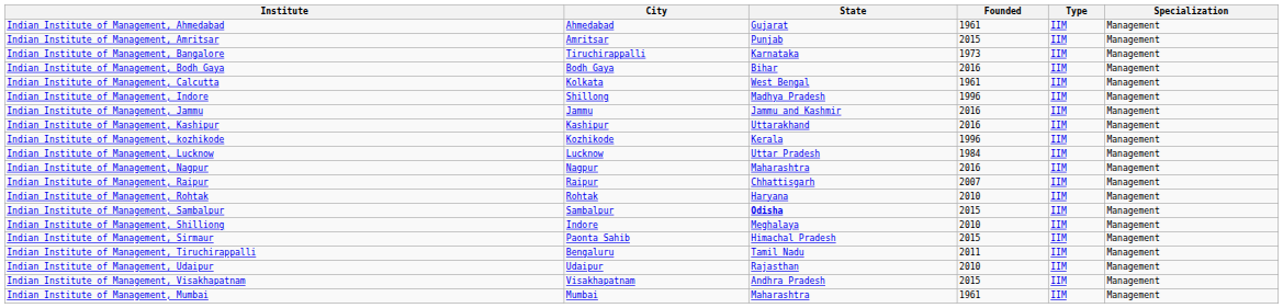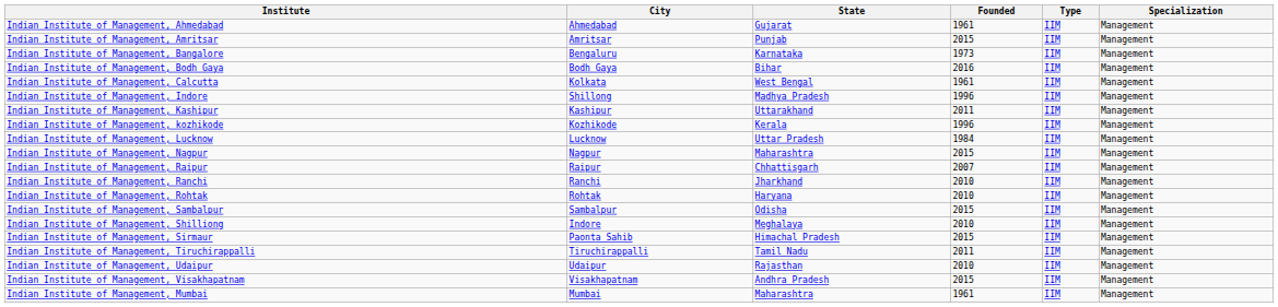 <table class="wikitable sortable" style="width:90%; font-size:95%">
 <tr align=center>
 <th>Institute</th>
 <th>City</th>
 <th>State</th>
 <th>Founded</th>
 <th>Type</th>
 <th>Specialization</th>
 </tr>
 <tr>
 <td><a href='#'>Indian Institute of Management, Ahmedabad</a></td>
 <td><a href='#'>Ahmedabad</a></td>
 <td><a href='#'>Gujarat</a></td>
 <td>1961</td>
 <td><a href='#'>IIM</a></td>
 <td>Management</td>
 </tr>
 <tr>
 <td><a href='#'>Indian Institute of Management, Amritsar</a></td>
 <td><a href='#'>Amritsar</a></td>
 <td><a href='#'>Punjab</a></td>
 <td>2015</td>
 <td><a href='#'>IIM</a></td>
 <td>Management</td>
 </tr>
 <tr>
 <td><a href='#'>Indian Institute of Management, Bangalore</a></td>
-<td><a href='#'>Tiruchirappalli</a></td>
+<td><a href='#'>Bengaluru</a></td>
 <td><a href='#'>Karnataka</a></td>
 <td>1973</td>
 <td><a href='#'>IIM</a></td>
 <td>Management</td>
 </tr>
 <tr>
 <td><a href='#'>Indian Institute of Management, Bodh Gaya</a></td>
 <td><a href='#'>Bodh Gaya</a></td>
 <td><a href='#'>Bihar</a></td>
 <td>2016</td>
 <td><a href='#'>IIM</a></td>
 <td>Management</td>
 </tr>
 <tr>
 <td><a href='#'>Indian Institute of Management, Calcutta</a></td>
 <td><a href='#'>Kolkata</a></td>
 <td><a href='#'>West Bengal</a></td>
 <td>1961</td>
 <td><a href='#'>IIM</a></td>
 <td>Management</td>
 </tr>
 <tr>
 <td><a href='#'>Indian Institute of Management, Indore</a></td>
 <td><a href='#'>Shillong</a></td>
 <td><a href='#'>Madhya Pradesh</a></td>
 <td>1996</td>
 <td><a href='#'>IIM</a></td>
 <td>Management</td>
 </tr>
 <tr>
-<td><a href='#'>Indian Institute of Management, Jammu</a></td>
-<td><a href='#'>Jammu</a></td>
-<td><a href='#'>Jammu and Kashmir</a></td>
-<td>2016</td>
-<td><a href='#'>IIM</a></td>
-<td>Management</td>
-</tr>
-<tr>
 <td><a href='#'>Indian Institute of Management, Kashipur</a></td>
 <td><a href='#'>Kashipur</a></td>
 <td><a href='#'>Uttarakhand</a></td>
-<td>2016</td>
+<td>2011</td>
 <td><a href='#'>IIM</a></td>
 <td>Management</td>
 </tr>
 <tr>
 <td><a href='#'>Indian Institute of Management, kozhikode</a></td>
 <td><a href='#'>Kozhikode</a></td>
 <td><a href='#'>Kerala</a></td>
 <td>1996</td>
 <td><a href='#'>IIM</a></td>
 <td>Management</td>
 </tr>
 <tr>
 <td><a href='#'>Indian Institute of Management, Lucknow</a></td>
 <td><a href='#'>Lucknow</a></td>
 <td><a href='#'>Uttar Pradesh</a></td>
 <td>1984</td>
 <td><a href='#'>IIM</a></td>
 <td>Management</td>
 </tr>
 <tr>
 <td><a href='#'>Indian Institute of Management, Nagpur</a></td>
 <td><a href='#'>Nagpur</a></td>
 <td><a href='#'>Maharashtra</a></td>
-<td>2016</td>
+<td>2015</td>
 <td><a href='#'>IIM</a></td>
 <td>Management</td>
 </tr>
 <tr>
 <td><a href='#'>Indian Institute of Management, Raipur</a></td>
 <td><a href='#'>Raipur</a></td>
 <td><a href='#'>Chhattisgarh</a></td>
 <td>2007</td>
+<td><a href='#'>IIM</a></td>
+<td>Management</td>
+</tr>
+<tr>
+<td><a href='#'>Indian Institute of Management, Ranchi</a></td>
+<td><a href='#'>Ranchi</a></td>
+<td><a href='#'>Jharkhand</a></td>
+<td>2010</td>
 <td><a href='#'>IIM</a></td>
 <td>Management</td>
 </tr>
 <tr>
 <td><a href='#'>Indian Institute of Management, Rohtak</a></td>
 <td><a href='#'>Rohtak</a></td>
 <td><a href='#'>Haryana</a></td>
 <td>2010</td>
 <td><a href='#'>IIM</a></td>
 <td>Management</td>
 </tr>
 <tr>
 <td><a href='#'>Indian Institute of Management, Sambalpur</a></td>
 <td><a href='#'>Sambalpur</a></td>
-<td><strong><a href='#'>Odisha</a></strong></td>
+<td><a href='#'>Odisha</a></td>
 <td>2015</td>
 <td><a href='#'>IIM</a></td>
 <td>Management</td>
 </tr>
 <tr>
 <td><a href='#'>Indian Institute of Management, Shilliong</a></td>
 <td><a href='#'>Indore</a></td>
 <td><a href='#'>Meghalaya</a></td>
 <td>2010</td>
 <td><a href='#'>IIM</a></td>
 <td>Management</td>
 </tr>
 <tr>
 <td><a href='#'>Indian Institute of Management, Sirmaur</a></td>
 <td><a href='#'>Paonta Sahib</a></td>
 <td><a href='#'>Himachal Pradesh</a></td>
 <td>2015</td>
 <td><a href='#'>IIM</a></td>
 <td>Management</td>
 </tr>
 <tr>
 <td><a href='#'>Indian Institute of Management, Tiruchirappalli</a></td>
-<td><a href='#'>Bengaluru</a></td>
+<td><a href='#'>Tiruchirappalli</a></td>
 <td><a href='#'>Tamil Nadu</a></td>
 <td>2011</td>
 <td><a href='#'>IIM</a></td>
 <td>Management</td>
 </tr>
 <tr>
 <td><a href='#'>Indian Institute of Management, Udaipur</a></td>
 <td><a href='#'>Udaipur</a></td>
 <td><a href='#'>Rajasthan</a></td>
 <td>2010</td>
 <td><a href='#'>IIM</a></td>
 <td>Management</td>
 </tr>
 <tr>
 <td><a href='#'>Indian Institute of Management, Visakhapatnam</a></td>
 <td><a href='#'>Visakhapatnam</a></td>
 <td><a href='#'>Andhra Pradesh</a></td>
 <td>2015</td>
 <td><a href='#'>IIM</a></td>
 <td>Management</td>
 </tr>
 <tr>
 <td><a href='#'>Indian Institute of Management, Mumbai</a></td>
 <td><a href='#'>Mumbai</a></td>
 <td><a href='#'>Maharashtra</a></td>
 <td>1961</td>
 <td><a href='#'>IIM</a></td>
 <td>Management</td>
 </tr>
 </table>
